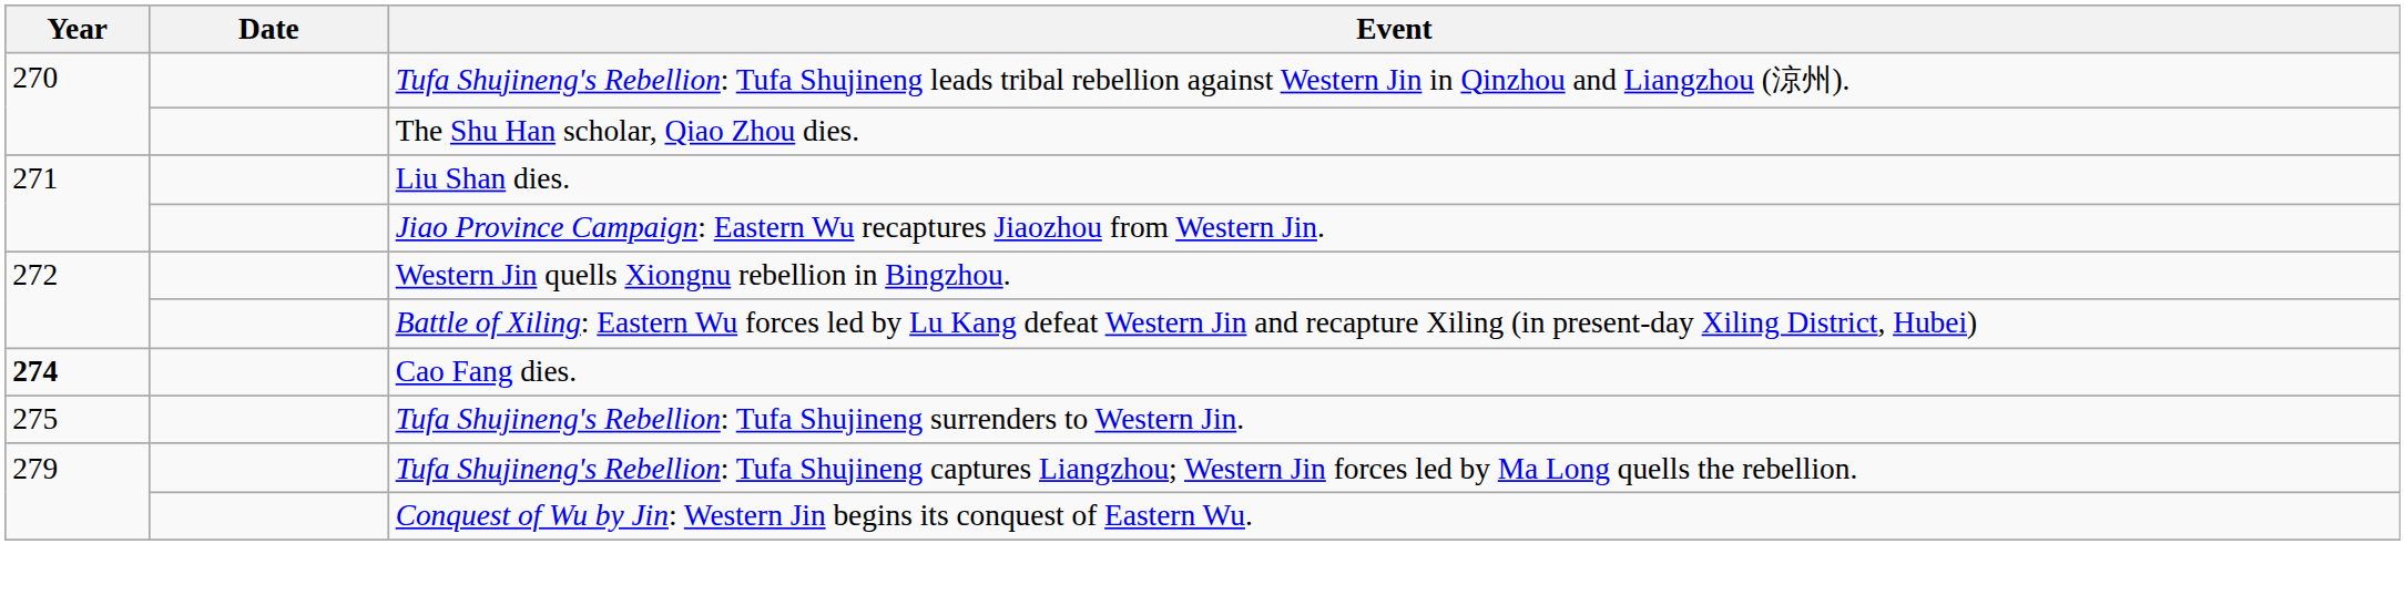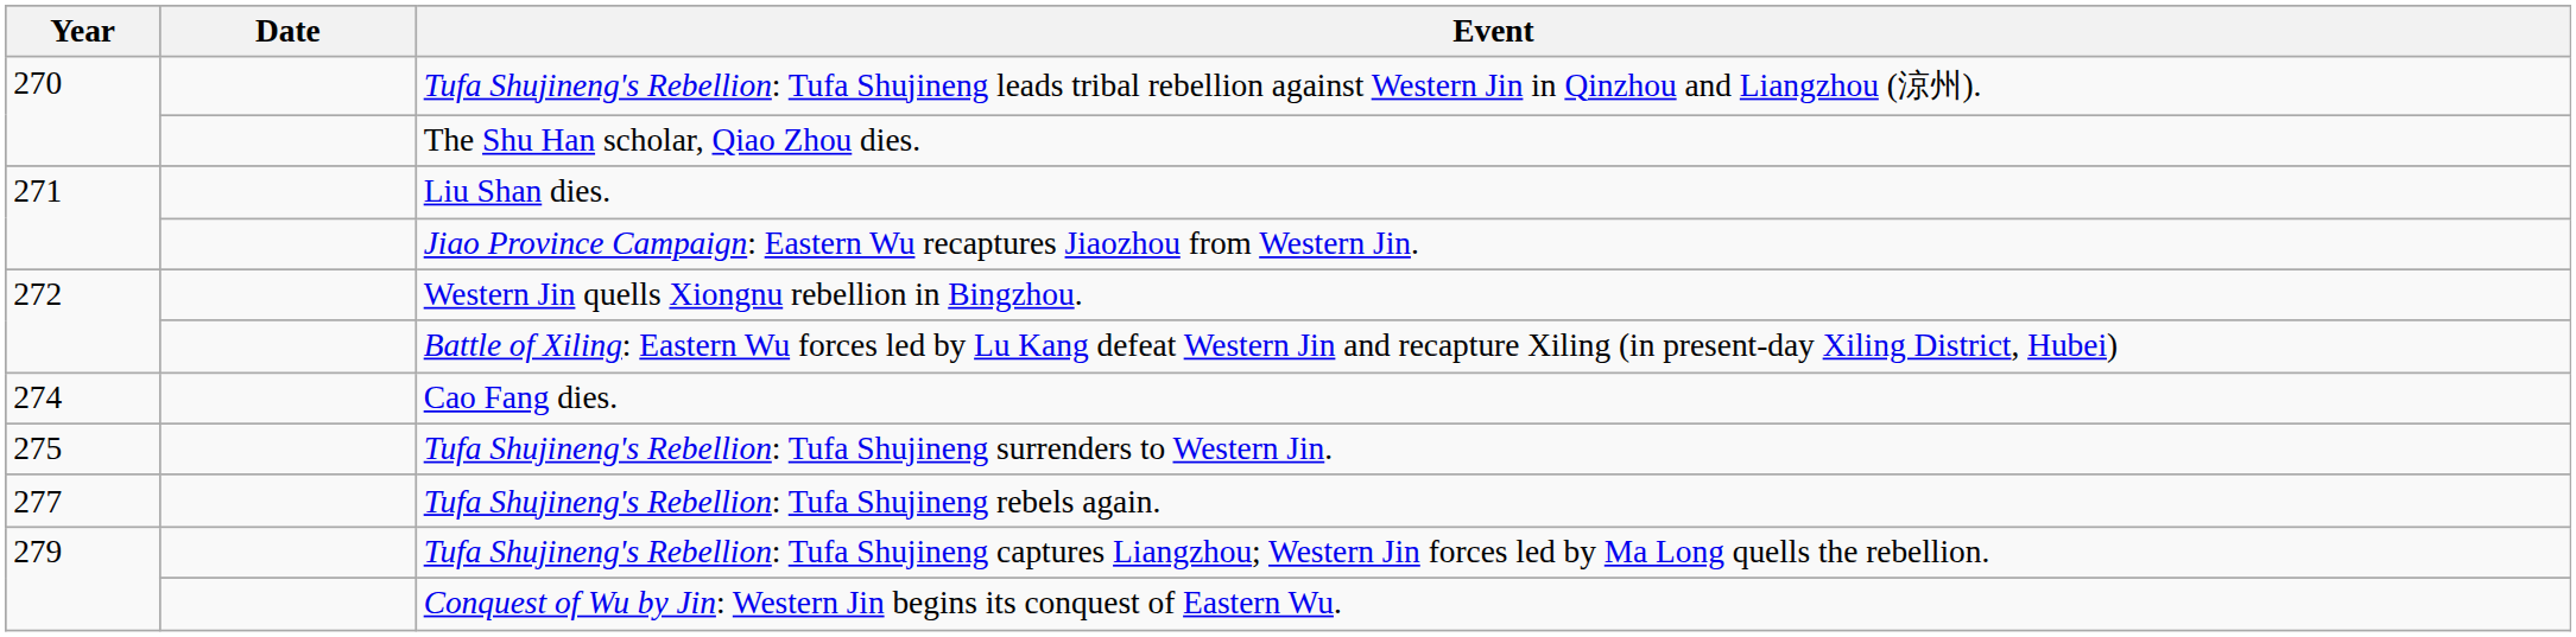 <table class="wikitable" style="width:100%;">
 <tr>
 <th style="width:6%">Year</th>
 <th style="width:10%">Date</th>
 <th>Event</th>
 </tr>
 <tr>
 <td rowspan="2" style="vertical-align:top;">270</td>
 <td></td>
 <td><em><a href='#'>Tufa Shujineng's Rebellion</a></em>: <a href='#'>Tufa Shujineng</a> leads tribal rebellion against <a href='#'>Western Jin</a> in <a href='#'>Qinzhou</a> and <a href='#'>Liangzhou</a> (涼州).</td>
 </tr>
 <tr>
 <td></td>
 <td>The <a href='#'>Shu Han</a> scholar, <a href='#'>Qiao Zhou</a> dies.</td>
 </tr>
 <tr>
 <td rowspan="2" style="vertical-align:top;">271</td>
 <td></td>
 <td><a href='#'>Liu Shan</a> dies.</td>
 </tr>
 <tr>
 <td></td>
 <td><em><a href='#'>Jiao Province Campaign</a></em>: <a href='#'>Eastern Wu</a> recaptures <a href='#'>Jiaozhou</a> from <a href='#'>Western Jin</a>.</td>
 </tr>
 <tr>
 <td rowspan="2" style="vertical-align:top;">272</td>
 <td></td>
 <td><a href='#'>Western Jin</a> quells <a href='#'>Xiongnu</a> rebellion in <a href='#'>Bingzhou</a>.</td>
 </tr>
 <tr>
 <td></td>
 <td><em><a href='#'>Battle of Xiling</a></em>: <a href='#'>Eastern Wu</a> forces led by <a href='#'>Lu Kang</a> defeat <a href='#'>Western Jin</a> and recapture Xiling (in present-day <a href='#'>Xiling District</a>, <a href='#'>Hubei</a>)</td>
 </tr>
 <tr>
-<td><strong>274</strong></td>
+<td>274</td>
 <td></td>
 <td><a href='#'>Cao Fang</a> dies.</td>
 </tr>
 <tr>
 <td>275</td>
 <td></td>
 <td><em><a href='#'>Tufa Shujineng's Rebellion</a></em>: <a href='#'>Tufa Shujineng</a> surrenders to <a href='#'>Western Jin</a>.</td>
+</tr>
+<tr>
+<td>277</td>
+<td></td>
+<td><em><a href='#'>Tufa Shujineng's Rebellion</a></em>: <a href='#'>Tufa Shujineng</a> rebels again.</td>
 </tr>
 <tr>
 <td rowspan="2" style="vertical-align:top;">279</td>
 <td></td>
 <td><em><a href='#'>Tufa Shujineng's Rebellion</a></em>: <a href='#'>Tufa Shujineng</a> captures <a href='#'>Liangzhou</a>; <a href='#'>Western Jin</a> forces led by <a href='#'>Ma Long</a> quells the rebellion.</td>
 </tr>
 <tr>
 <td></td>
 <td><em><a href='#'>Conquest of Wu by Jin</a></em>: <a href='#'>Western Jin</a> begins its conquest of <a href='#'>Eastern Wu</a>.</td>
 </tr>
 </table>
